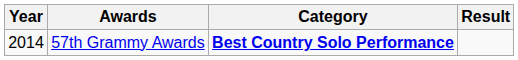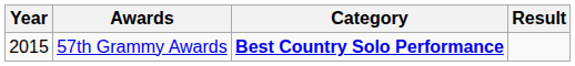 <table class="wikitable">
 <tr>
 <th>Year</th>
 <th>Awards</th>
 <th>Category</th>
 <th>Result</th>
 </tr>
 <tr>
-<td>2014</td>
+<td>2015</td>
 <td><a href='#'>57th Grammy Awards</a></td>
 <td><strong><a href='#'>Best Country Solo Performance</a></strong></td>
 <td></td>
 </tr>
 </table>
